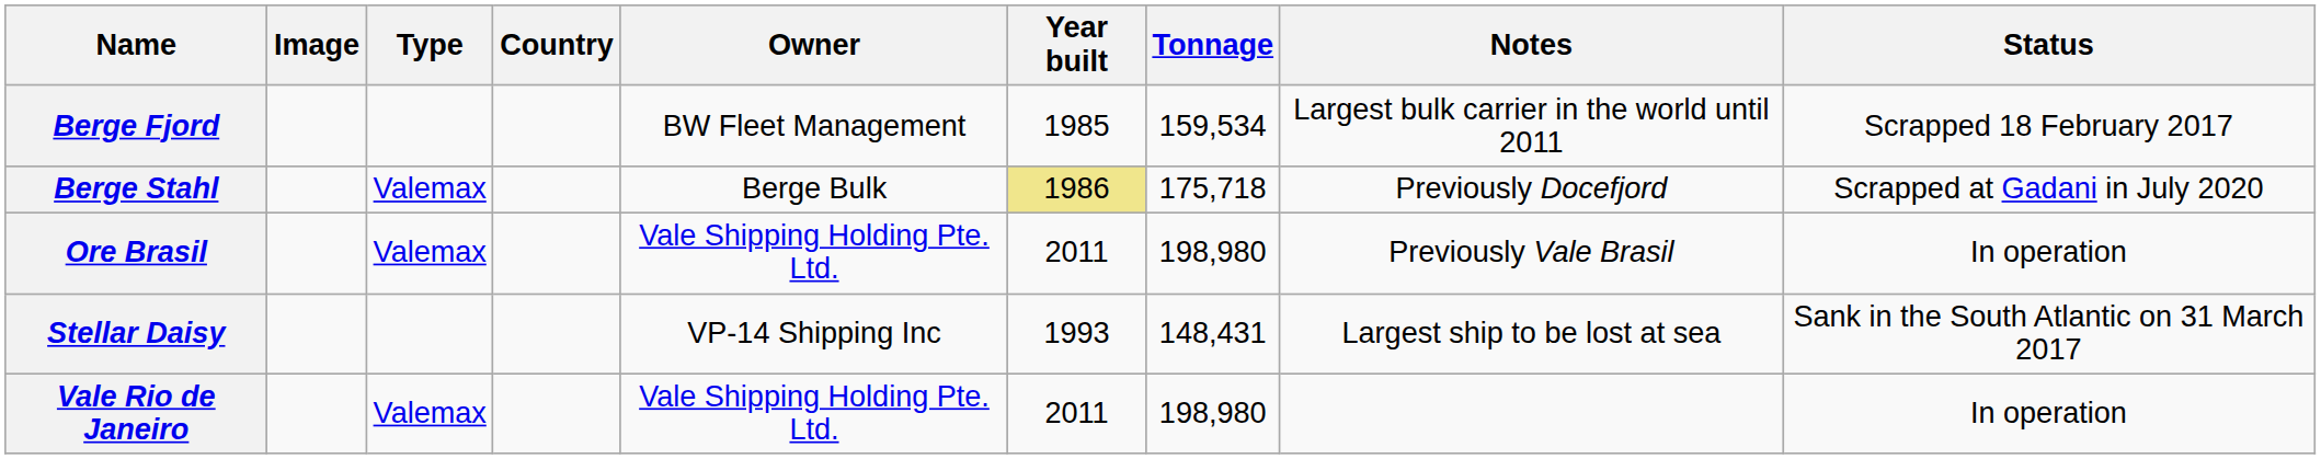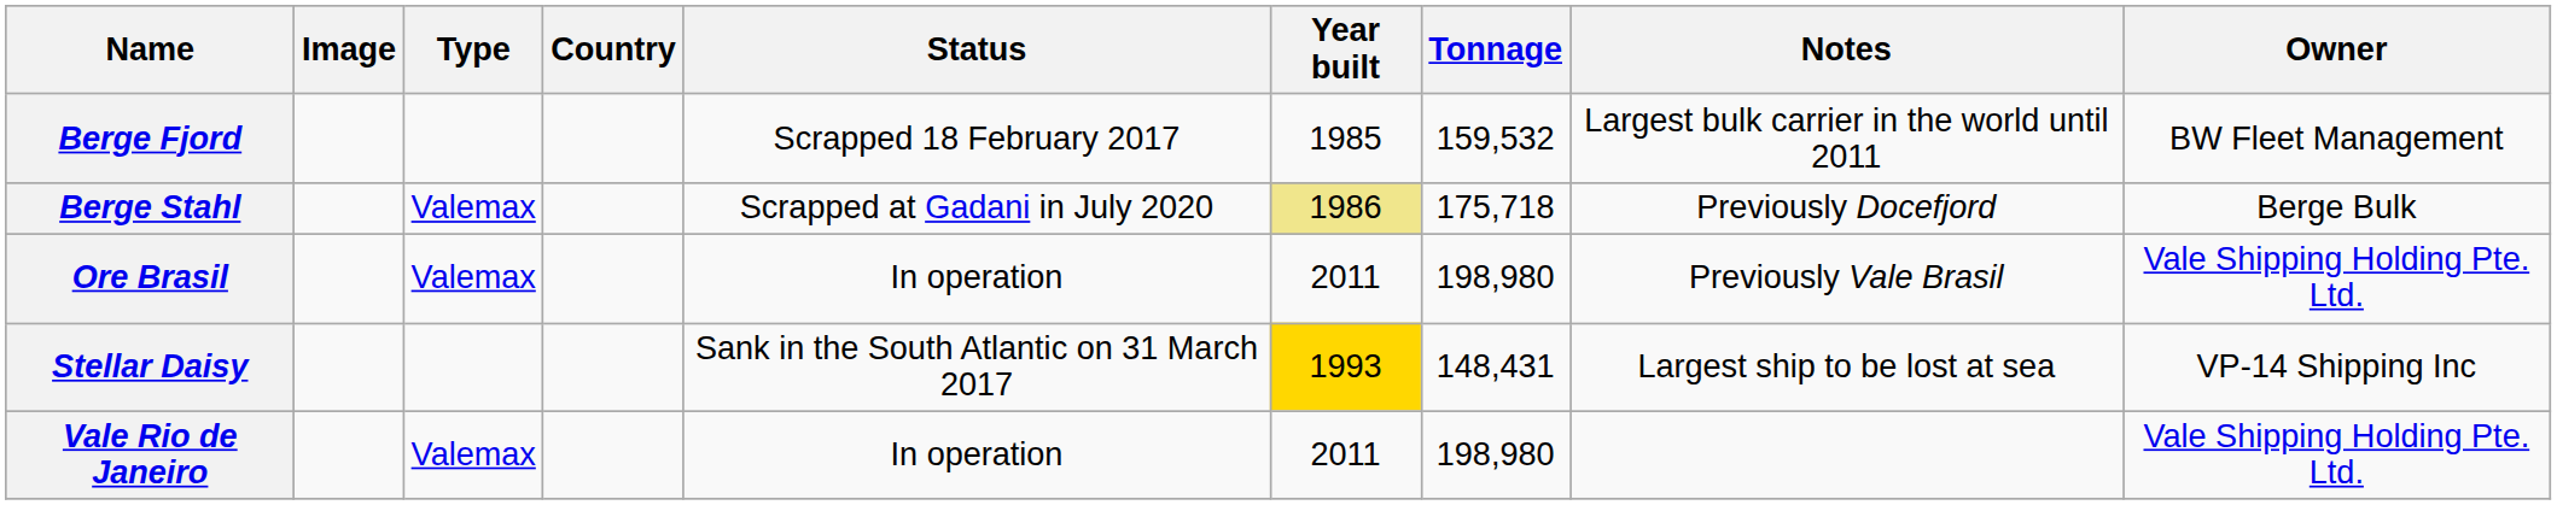 <table class="wikitable sortable" style="text-align:center">
 <tr>
 <th>Name</th>
 <th>Image</th>
 <th>Type</th>
 <th>Country</th>
-<th>Owner</th>
+<th>Status</th>
 <th>Year built</th>
 <th><a href='#'>Tonnage</a></th>
 <th>Notes</th>
-<th>Status</th>
+<th>Owner</th>
 </tr>
 <tr>
 <th><strong><em><a href='#'>Berge Fjord</a></em></strong></th>
 <td></td>
 <td></td>
 <td></td>
+<td>Scrapped 18 February 2017</td>
+<td>1985</td>
+<td>159,532</td>
+<td>Largest bulk carrier in the world until 2011</td>
 <td>BW Fleet Management</td>
-<td>1985</td>
-<td>159,534</td>
-<td>Largest bulk carrier in the world until 2011</td>
-<td>Scrapped 18 February 2017</td>
 </tr>
 <tr>
 <th><strong><em><a href='#'>Berge Stahl</a></em></strong></th>
 <td></td>
 <td><a href='#'>Valemax</a></td>
 <td></td>
-<td>Berge Bulk</td>
+<td>Scrapped at <a href='#'>Gadani</a> in July 2020</td>
 <td style="background: khaki;">1986</td>
 <td>175,718</td>
 <td>Previously <em>Docefjord</em></td>
-<td>Scrapped at <a href='#'>Gadani</a> in July 2020</td>
+<td>Berge Bulk</td>
 </tr>
 <tr>
 <th><em><a href='#'>Ore Brasil</a></em></th>
 <td></td>
 <td><a href='#'>Valemax</a></td>
 <td></td>
-<td><a href='#'>Vale Shipping Holding Pte. Ltd.</a></td>
+<td>In operation</td>
 <td>2011</td>
 <td>198,980</td>
 <td>Previously <em>Vale Brasil</em></td>
-<td>In operation</td>
+<td><a href='#'>Vale Shipping Holding Pte. Ltd.</a></td>
 </tr>
 <tr>
 <th><strong><em><a href='#'>Stellar Daisy</a></em></strong></th>
 <td></td>
 <td></td>
 <td></td>
-<td>VP-14 Shipping Inc</td>
-<td>1993</td>
+<td>Sank in the South Atlantic on 31 March 2017</td>
+<td style="background: gold;">1993</td>
 <td>148,431</td>
 <td>Largest ship to be lost at sea</td>
-<td>Sank in the South Atlantic on 31 March 2017</td>
+<td>VP-14 Shipping Inc</td>
 </tr>
 <tr>
 <th><strong><em><a href='#'>Vale Rio de Janeiro</a></em></strong></th>
 <td></td>
 <td><a href='#'>Valemax</a></td>
 <td></td>
-<td><a href='#'>Vale Shipping Holding Pte. Ltd.</a></td>
+<td>In operation</td>
 <td>2011</td>
 <td>198,980</td>
 <td></td>
-<td>In operation</td>
+<td><a href='#'>Vale Shipping Holding Pte. Ltd.</a></td>
 </tr>
 </table>
